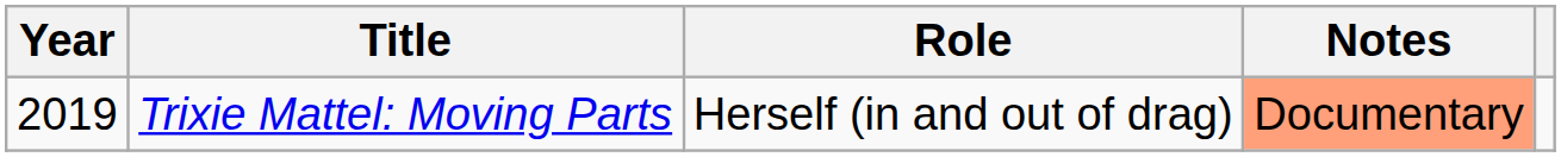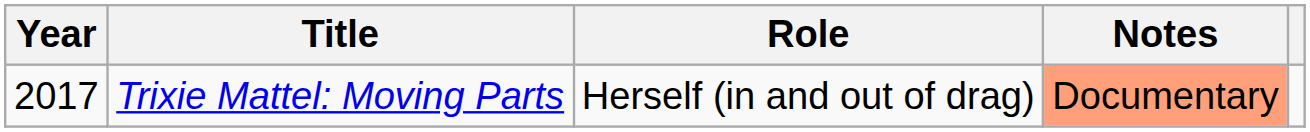 <table class="wikitable plainrowheaders" style="text-align:left;">
 <tr>
 <th>Year</th>
 <th>Title</th>
 <th>Role</th>
 <th>Notes</th>
 <th></th>
 </tr>
 <tr>
-<td>2019</td>
+<td>2017</td>
 <td><em><a href='#'>Trixie Mattel: Moving Parts</a></em></td>
 <td>Herself (in and out of drag)</td>
 <td style="background: lightsalmon;">Documentary</td>
 <td></td>
 </tr>
 </table>
